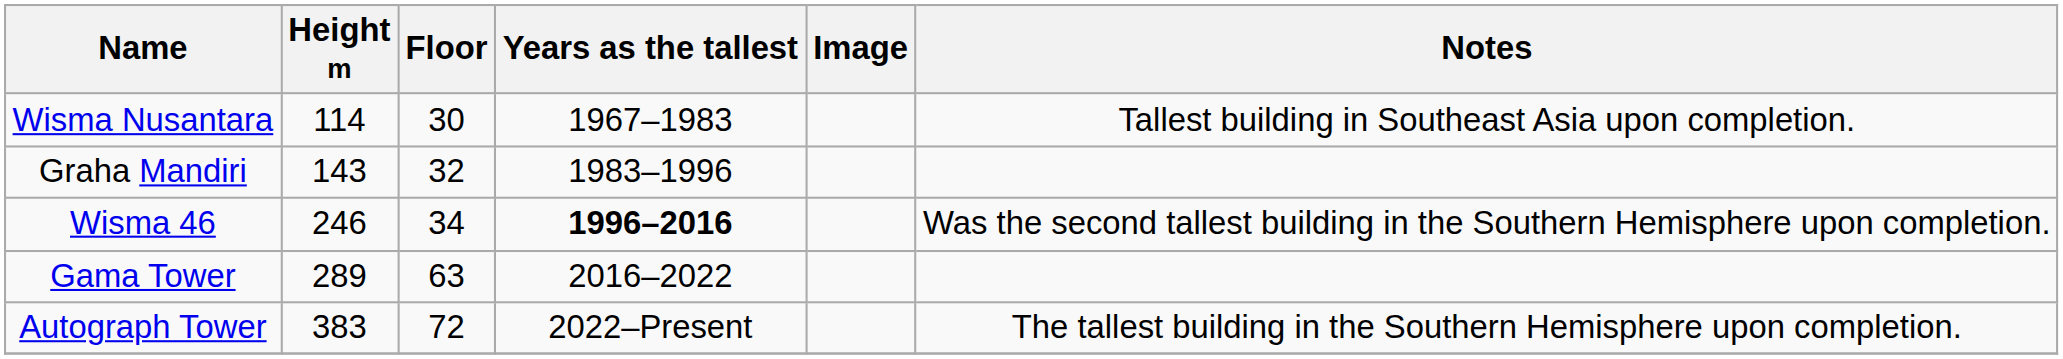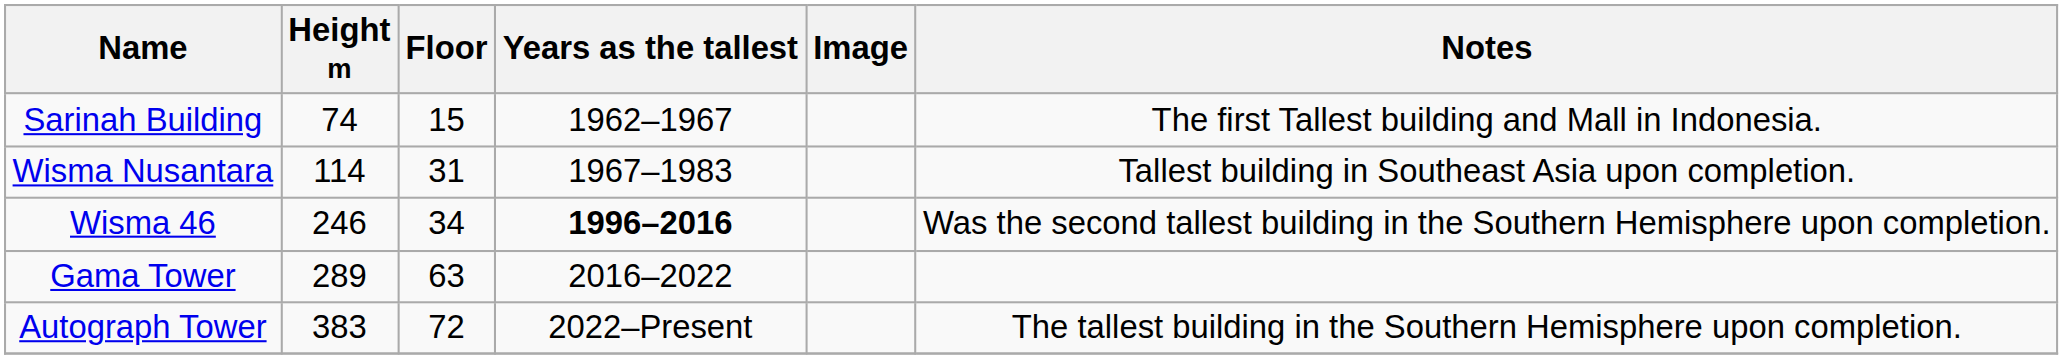 <table class="wikitable sortable" style="text-align: center">
 <tr>
 <th>Name</th>
 <th>Height<br><small>m</small></th>
 <th>Floor</th>
 <th>Years as the tallest<br></th>
 <th>Image</th>
 <th class="unsortable">Notes</th>
 </tr>
 <tr>
+<td><a href='#'>Sarinah Building</a></td>
+<td>74</td>
+<td>15</td>
+<td>1962–1967</td>
+<td></td>
+<td>The first Tallest building and Mall in Indonesia.</td>
+</tr>
+<tr>
 <td><a href='#'>Wisma Nusantara</a></td>
 <td>114</td>
-<td>30</td>
+<td>31</td>
 <td>1967–1983</td>
 <td></td>
 <td>Tallest building in Southeast Asia upon completion.</td>
-</tr>
-<tr>
-<td>Graha <a href='#'>Mandiri</a></td>
-<td>143</td>
-<td>32</td>
-<td>1983–1996</td>
-<td></td>
-<td></td>
 </tr>
 <tr>
 <td><a href='#'>Wisma 46</a></td>
 <td>246</td>
 <td>34</td>
 <td><strong>1996–2016</strong></td>
 <td></td>
 <td>Was the second tallest building in the Southern Hemisphere upon completion.</td>
 </tr>
 <tr>
 <td><a href='#'>Gama Tower</a></td>
 <td>289</td>
 <td>63</td>
 <td>2016–2022</td>
 <td></td>
 <td></td>
 </tr>
 <tr>
 <td><a href='#'>Autograph Tower</a></td>
 <td>383</td>
 <td>72</td>
 <td>2022–Present</td>
 <td></td>
 <td>The tallest building in the Southern Hemisphere upon completion.</td>
 </tr>
 <tr>
 </tr>
 </table>
